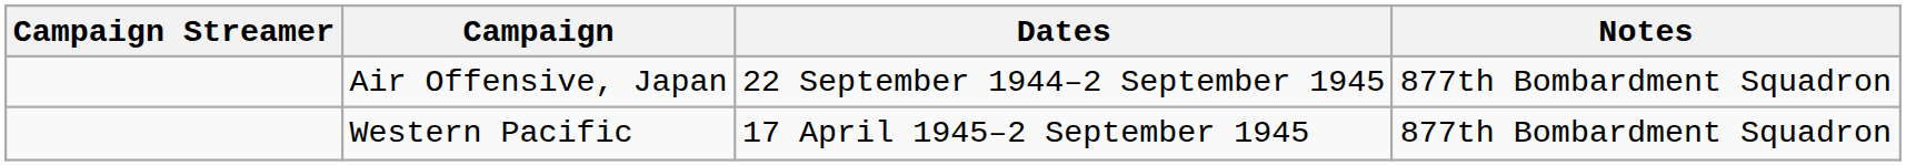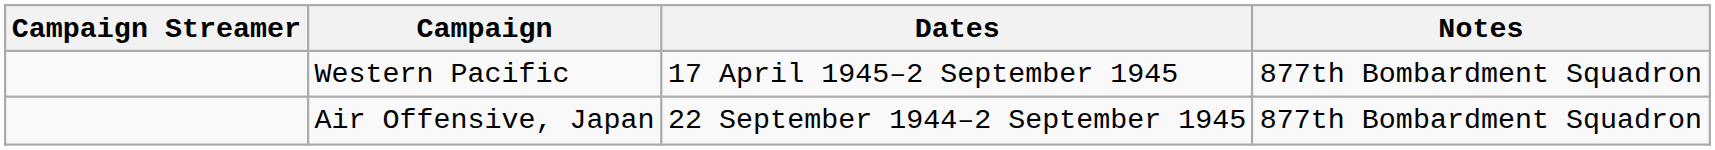 <table class="wikitable">
 <tr style="background:#efefef;">
 <th>Campaign Streamer</th>
 <th>Campaign</th>
 <th>Dates</th>
 <th>Notes</th>
 </tr>
 <tr>
 <td></td>
+<td>Western Pacific</td>
+<td>17 April 1945–2 September 1945</td>
+<td>877th Bombardment Squadron</td>
+</tr>
+<tr>
+<td></td>
 <td>Air Offensive, Japan</td>
 <td>22 September 1944–2 September 1945</td>
 <td>877th Bombardment Squadron</td>
 </tr>
-<tr>
-<td></td>
-<td>Western Pacific</td>
-<td>17 April 1945–2 September 1945</td>
-<td>877th Bombardment Squadron</td>
-</tr>
 </table>
